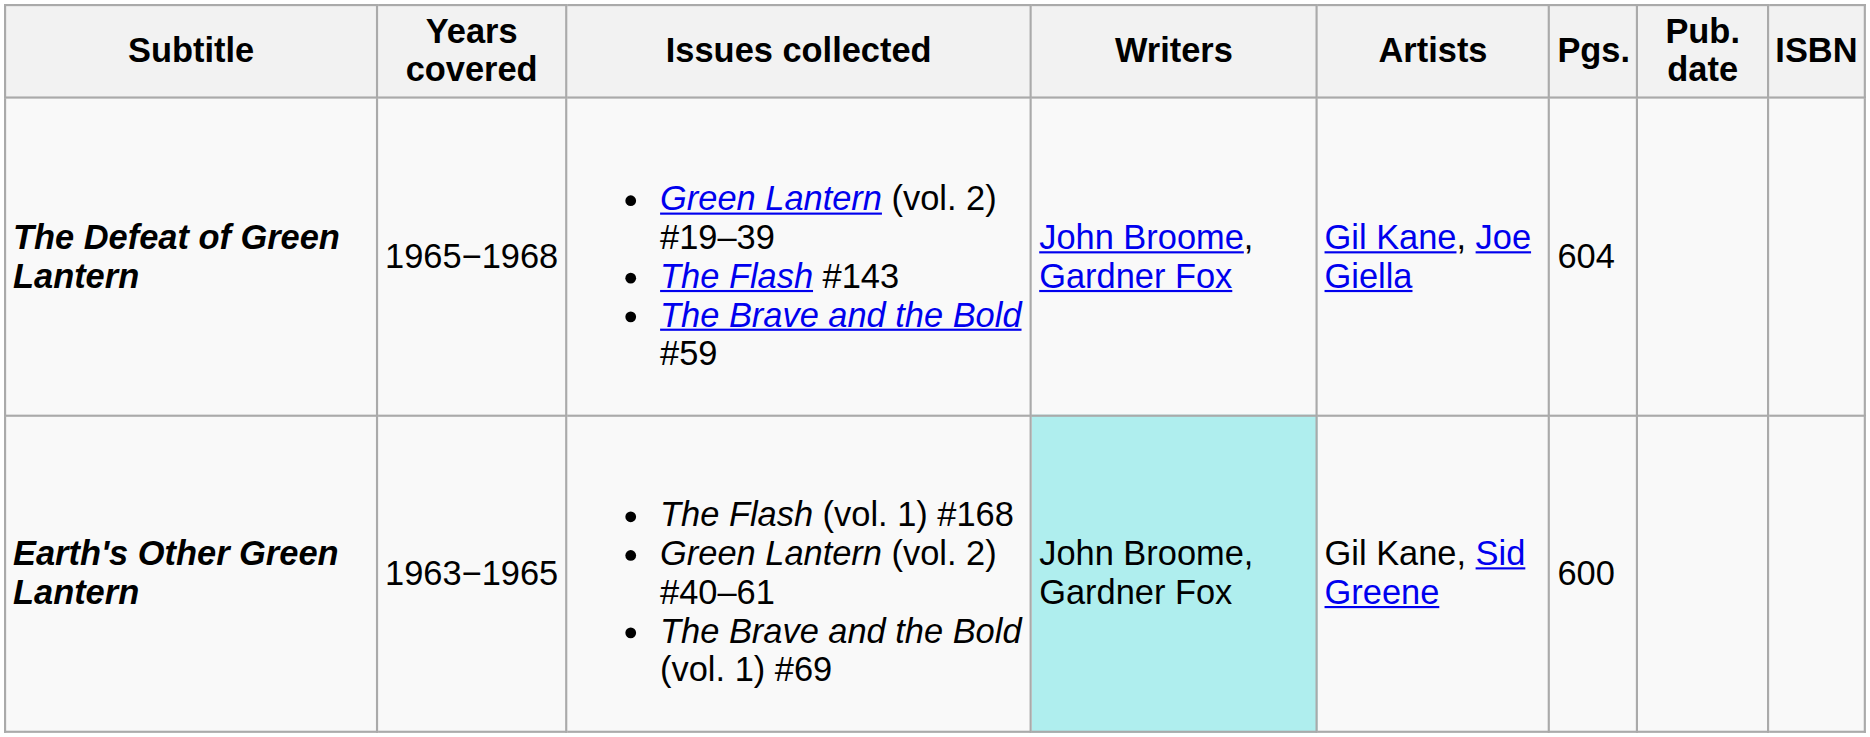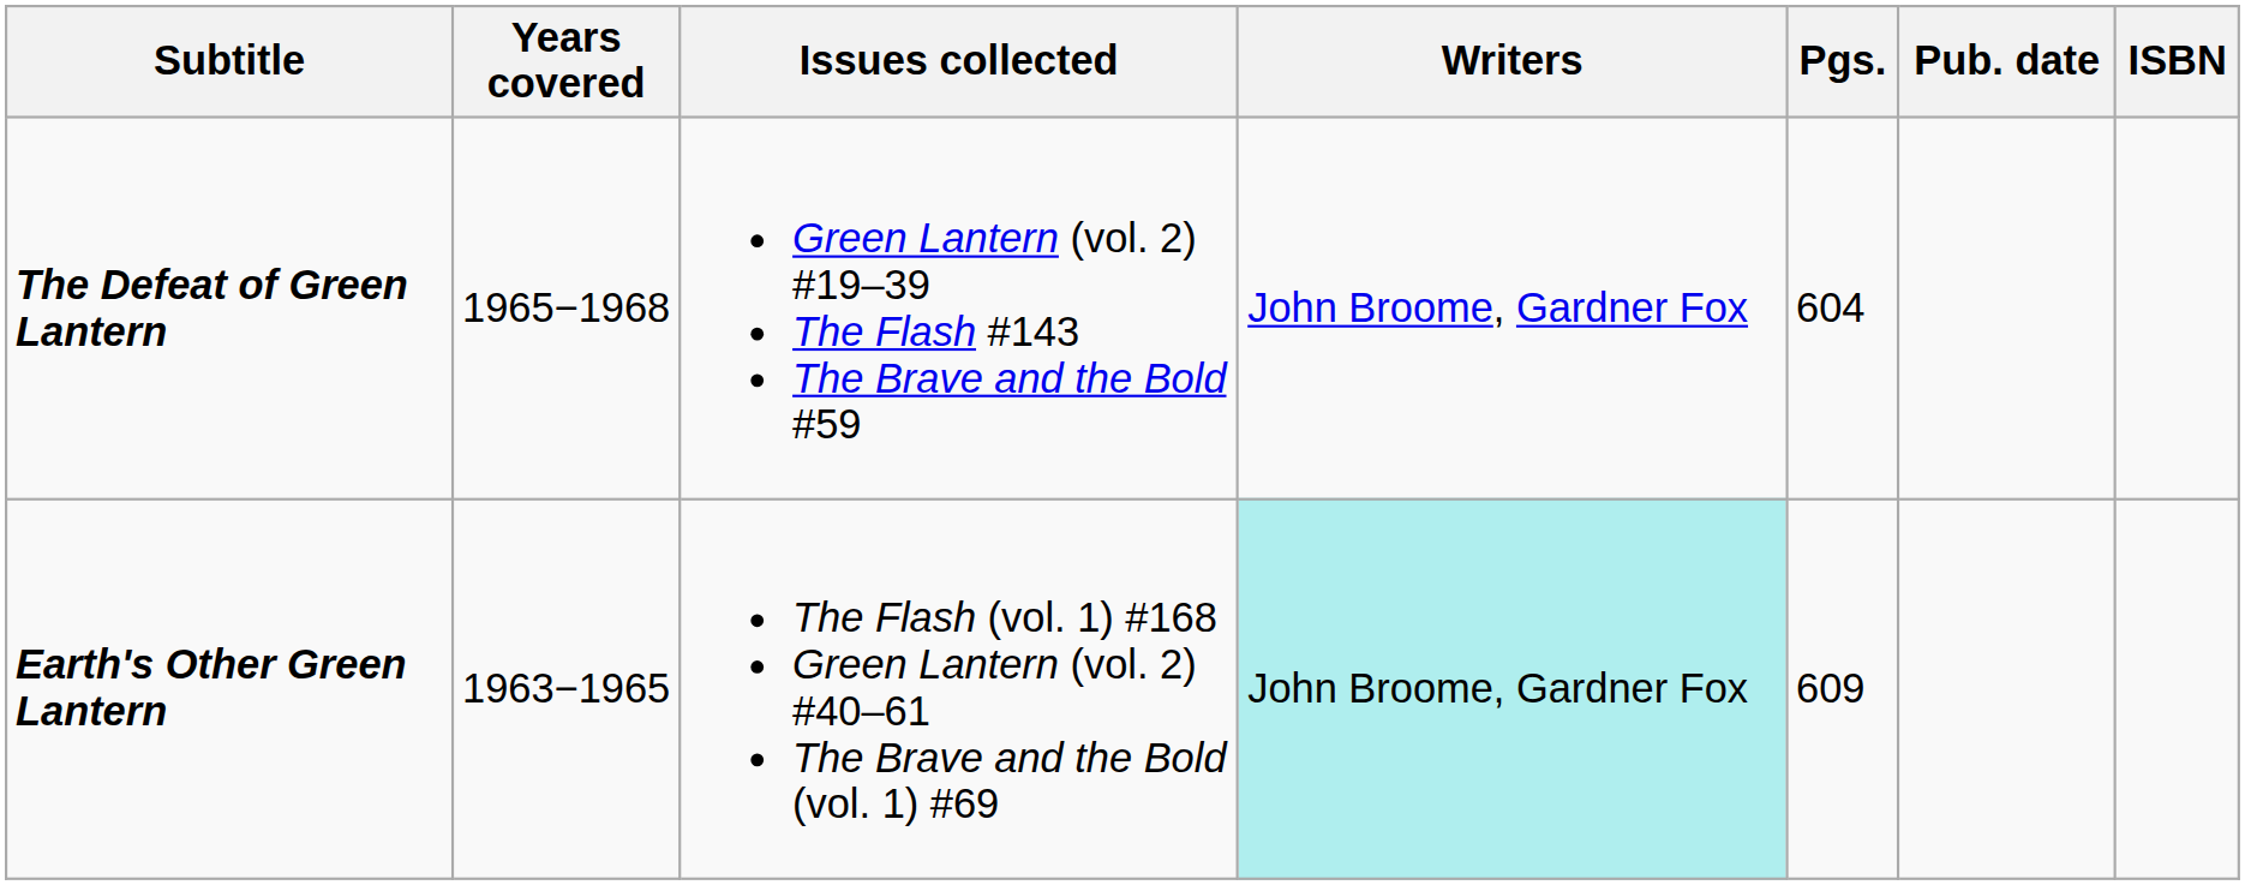 <table class="wikitable sortable" width=98%>
 <tr>
 <th class="unsortable" width="20%">Subtitle</th>
 <th width="10%">Years covered</th>
 <th width="25%">Issues collected</th>
 <th class="unsortable">Writers</th>
-<th class="unsortable">Artists</th>
 <th>Pgs.</th>
 <th>Pub. date</th>
 <th class="unsortable">ISBN</th>
 </tr>
 <tr>
 <td><strong><em>The Defeat of Green Lantern</em></strong></td>
 <td>1965−1968</td>
 <td><br><ul><li><em><a href='#'>Green Lantern</a></em> (vol. 2) #19–39</li><li><em><a href='#'>The Flash</a></em> #143</li><li><em><a href='#'>The Brave and the Bold</a></em> #59</li></ul></td>
 <td><a href='#'>John Broome</a>, <a href='#'>Gardner Fox</a></td>
-<td><a href='#'>Gil Kane</a>, <a href='#'>Joe Giella</a></td>
 <td>604</td>
 <td></td>
 <td></td>
 </tr>
 <tr>
 <td><strong><em>Earth's Other Green Lantern</em></strong></td>
 <td>1963−1965</td>
 <td><br><ul><li><em>The Flash</em> (vol. 1) #168</li><li><em>Green Lantern</em> (vol. 2) #40–61</li><li><em>The Brave and the Bold</em> (vol. 1) #69</li></ul></td>
 <td style="background: paleturquoise;">John Broome, Gardner Fox</td>
-<td>Gil Kane, <a href='#'>Sid Greene</a></td>
-<td>600</td>
+<td>609</td>
 <td></td>
 <td></td>
 </tr>
 </table>
